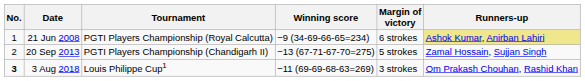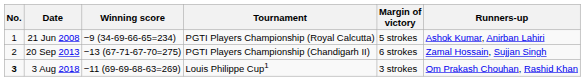 <table class="wikitable" style="font-size:95%;">
 <tr>
 <th>No.</th>
 <th>Date</th>
+<th>Winning score</th>
 <th>Tournament</th>
-<th>Winning score</th>
 <th>Margin of<br>victory</th>
 <th>Runners-up</th>
 </tr>
 <tr>
 <td align=center>1</td>
 <td align=right>21 Jun <a href='#'>2008</a></td>
+<td>−9 (34-69-66-65=234)</td>
 <td>PGTI Players Championship (Royal Calcutta)</td>
-<td>−9 (34-69-66-65=234)</td>
-<td>6 strokes</td>
-<td style="background: khaki;"> <a href='#'>Ashok Kumar</a>,  <a href='#'>Anirban Lahiri</a></td>
+<td>5 strokes</td>
+<td> <a href='#'>Ashok Kumar</a>,  <a href='#'>Anirban Lahiri</a></td>
 </tr>
 <tr>
 <td align=center>2</td>
 <td align=right>20 Sep <a href='#'>2013</a></td>
+<td>−13 (67-71-67-70=275)</td>
 <td>PGTI Players Championship (Chandigarh II)</td>
-<td>−13 (67-71-67-70=275)</td>
-<td>5 strokes</td>
+<td>6 strokes</td>
 <td> <a href='#'>Zamal Hossain</a>,  <a href='#'>Sujjan Singh</a></td>
 </tr>
 <tr>
 <td align=center><strong>3</strong></td>
 <td align=right>3 Aug <a href='#'>2018</a></td>
+<td>−11 (69-69-68-63=269)</td>
 <td>Louis Philippe Cup<sup>1</sup></td>
-<td>−11 (69-69-68-63=269)</td>
 <td>3 strokes</td>
 <td> <a href='#'>Om Prakash Chouhan</a>,  <a href='#'>Rashid Khan</a></td>
 </tr>
 </table>
